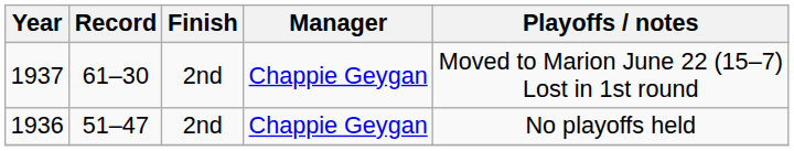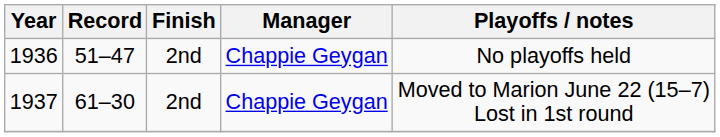 <table class="wikitable">
 <tr style="background: #F2F2F2;">
 <th>Year</th>
 <th>Record</th>
 <th>Finish</th>
 <th>Manager</th>
 <th>Playoffs / notes</th>
 </tr>
 <tr align=center>
+<td>1936</td>
+<td>51–47</td>
+<td>2nd</td>
+<td><a href='#'>Chappie Geygan</a></td>
+<td>No playoffs held</td>
+</tr>
+<tr align=center>
 <td>1937</td>
 <td>61–30</td>
 <td>2nd</td>
 <td><a href='#'>Chappie Geygan</a></td>
 <td>Moved to Marion June 22 (15–7)<br>Lost in 1st round</td>
 </tr>
 <tr align=center>
-<td>1936</td>
-<td>51–47</td>
-<td>2nd</td>
-<td><a href='#'>Chappie Geygan</a></td>
-<td>No playoffs held</td>
-</tr>
-<tr align=center>
 </tr>
 </table>
